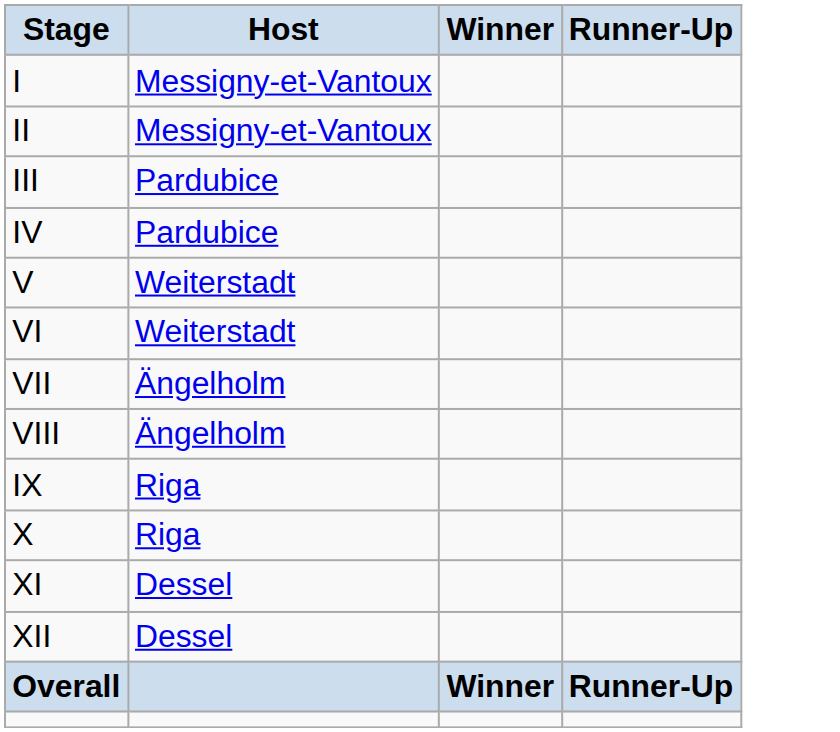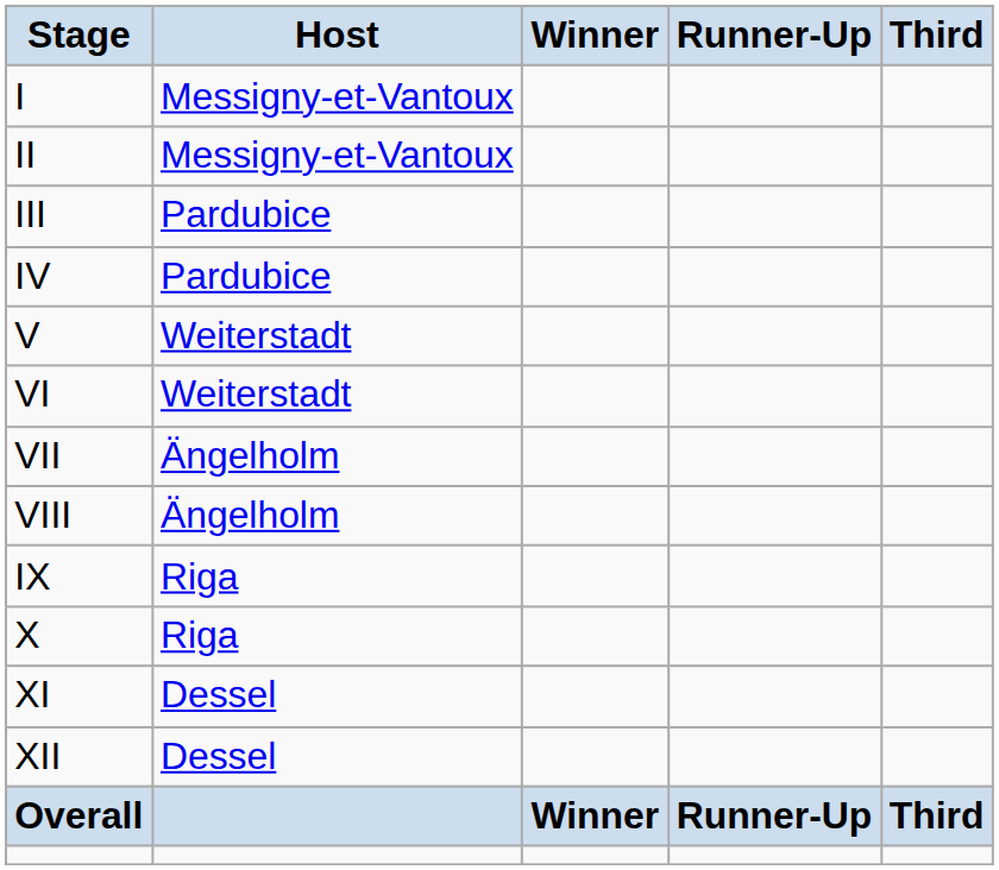 <table class="wikitable" align="center">
 <tr>
 <th style="background-color: #CCDDEE;">Stage</th>
 <th style="background-color: #CCDDEE;">Host</th>
 <th style="background-color: #CCDDEE;">Winner</th>
 <th style="background-color: #CCDDEE;">Runner-Up</th>
+<th style="background-color: #CCDDEE;">Third</th>
 </tr>
 <tr>
 <td>I</td>
 <td> <a href='#'>Messigny-et-Vantoux</a></td>
+<td></td>
 <td></td>
 <td></td>
 </tr>
 <tr>
 <td>II</td>
 <td> <a href='#'>Messigny-et-Vantoux</a></td>
 <td></td>
 <td></td>
+<td></td>
 </tr>
 <tr>
 <td>III</td>
 <td> <a href='#'>Pardubice</a></td>
+<td></td>
 <td></td>
 <td></td>
 </tr>
 <tr>
 <td>IV</td>
 <td> <a href='#'>Pardubice</a></td>
 <td></td>
 <td></td>
+<td></td>
 </tr>
 <tr>
 <td>V</td>
 <td> <a href='#'>Weiterstadt</a></td>
+<td></td>
 <td></td>
 <td></td>
 </tr>
 <tr>
 <td>VI</td>
 <td> <a href='#'>Weiterstadt</a></td>
 <td></td>
 <td></td>
+<td></td>
 </tr>
 <tr>
 <td>VII</td>
 <td> <a href='#'>Ängelholm</a></td>
+<td></td>
 <td></td>
 <td></td>
 </tr>
 <tr>
 <td>VIII</td>
 <td> <a href='#'>Ängelholm</a></td>
 <td></td>
 <td></td>
+<td></td>
 </tr>
 <tr>
 <td>IX</td>
 <td> <a href='#'>Riga</a></td>
+<td></td>
 <td></td>
 <td></td>
 </tr>
 <tr>
 <td>X</td>
 <td> <a href='#'>Riga</a></td>
 <td></td>
 <td></td>
+<td></td>
 </tr>
 <tr>
 <td>XI</td>
 <td> <a href='#'>Dessel</a></td>
+<td></td>
 <td></td>
 <td></td>
 </tr>
 <tr>
 <td>XII</td>
 <td> <a href='#'>Dessel</a></td>
 <td></td>
 <td></td>
+<td></td>
 </tr>
 <tr>
 <th style="background-color: #CCDDEE;">Overall</th>
 <th style="background-color: #CCDDEE;"></th>
 <th style="background-color: #CCDDEE;">Winner</th>
 <th style="background-color: #CCDDEE;">Runner-Up</th>
+<th style="background-color: #CCDDEE;">Third</th>
 </tr>
 <tr>
 <td></td>
 <td></td>
 <td></td>
 <td></td>
+<td></td>
 </tr>
 </table>
